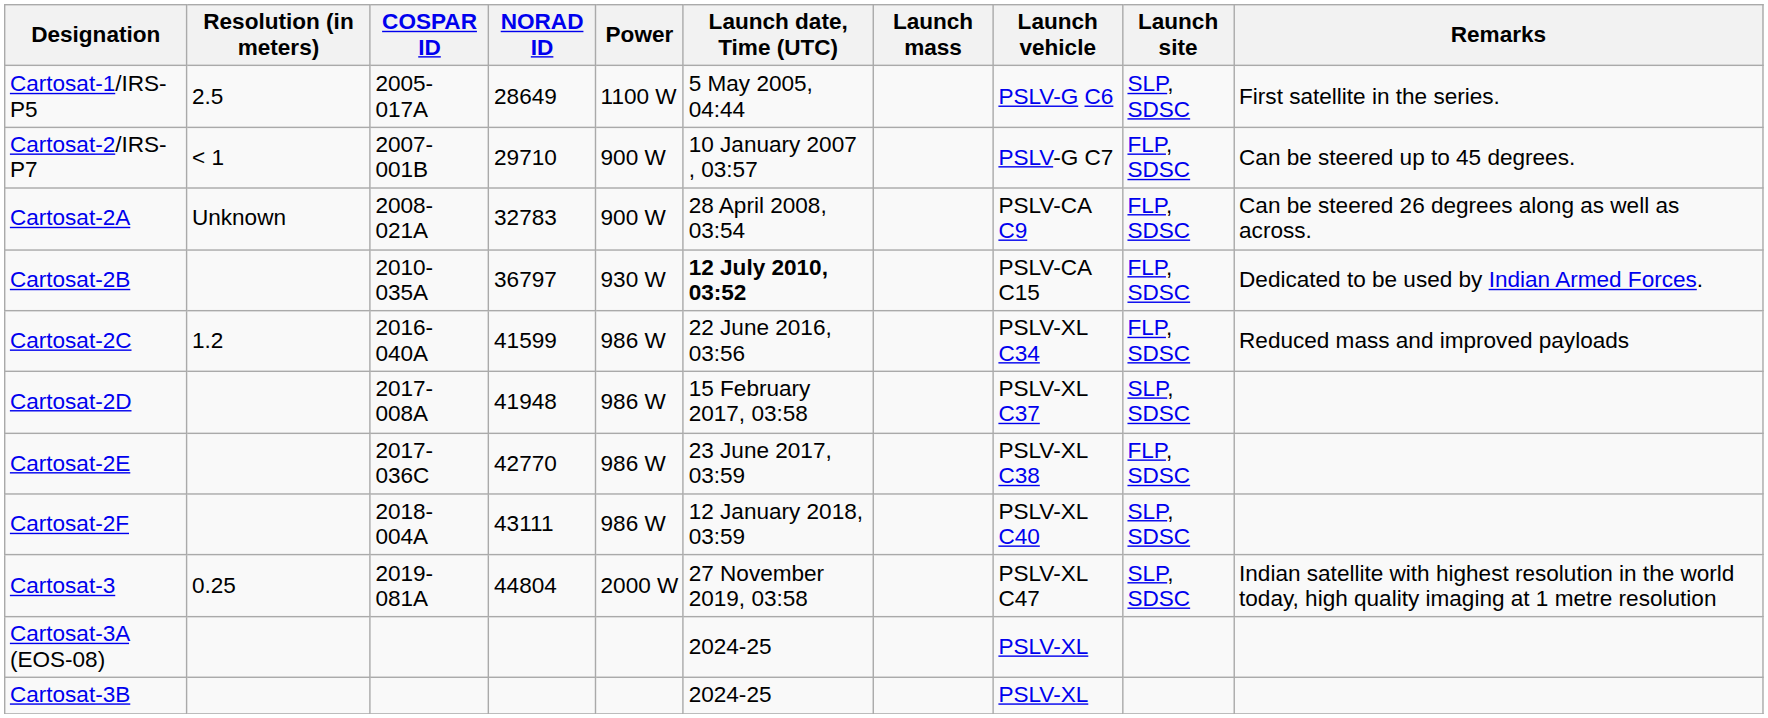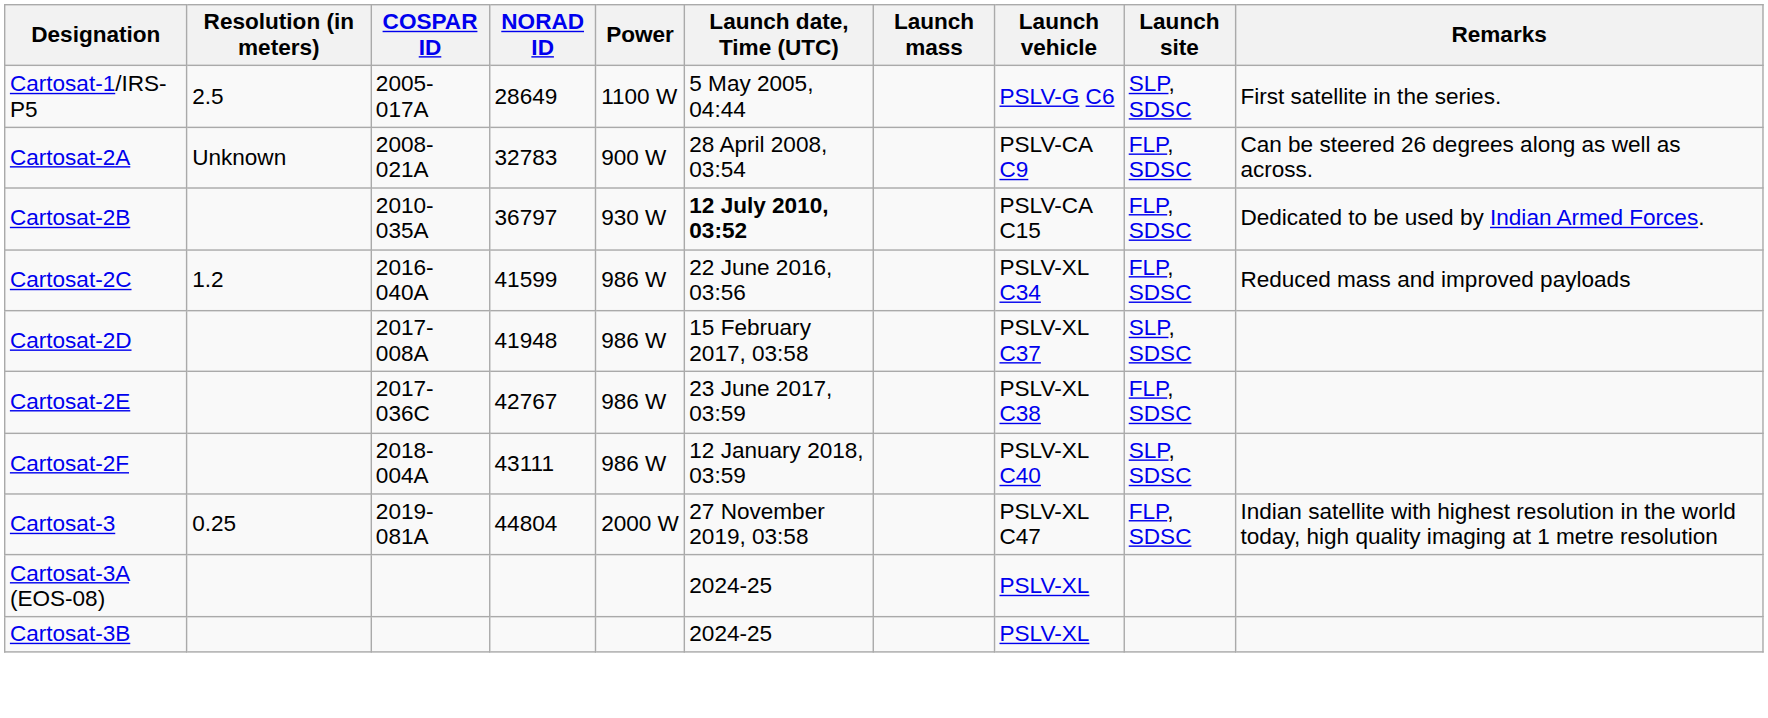 <table class = "wikitable">
 <tr>
 <th>Designation</th>
 <th>Resolution (in meters)</th>
 <th><a href='#'>COSPAR ID</a></th>
 <th><a href='#'>NORAD ID</a></th>
 <th>Power</th>
 <th>Launch date, Time (UTC)</th>
 <th>Launch mass</th>
 <th>Launch vehicle</th>
 <th>Launch site</th>
 <th>Remarks</th>
 </tr>
 <tr>
 <td><a href='#'>Cartosat-1</a>/IRS-P5</td>
 <td>2.5</td>
 <td>2005-017A</td>
 <td>28649</td>
 <td>1100 W</td>
 <td>5 May 2005, 04:44</td>
 <td></td>
 <td><a href='#'>PSLV-G</a> <a href='#'>C6</a></td>
 <td><a href='#'>SLP</a>, <a href='#'>SDSC</a></td>
 <td>First satellite in the series.</td>
-</tr>
-<tr>
-<td><a href='#'>Cartosat-2</a>/IRS-P7</td>
-<td>< 1</td>
-<td>2007-001B</td>
-<td>29710</td>
-<td>900 W</td>
-<td>10 January 2007 , 03:57</td>
-<td></td>
-<td><a href='#'>PSLV</a>-G C7</td>
-<td><a href='#'>FLP</a>, <a href='#'>SDSC</a></td>
-<td>Can be steered up to 45 degrees.</td>
 </tr>
 <tr>
 <td><a href='#'>Cartosat-2A</a></td>
 <td>Unknown</td>
 <td>2008-021A</td>
 <td>32783</td>
 <td>900 W</td>
 <td>28 April 2008, 03:54</td>
 <td></td>
 <td>PSLV-CA <a href='#'>C9</a></td>
 <td><a href='#'>FLP</a>, <a href='#'>SDSC</a></td>
 <td>Can be steered 26 degrees along as well as across.</td>
 </tr>
 <tr>
 <td><a href='#'>Cartosat-2B</a></td>
 <td></td>
 <td>2010-035A</td>
 <td>36797</td>
 <td>930 W</td>
 <td><strong>12 July 2010, 03:52</strong></td>
 <td></td>
 <td>PSLV-CA C15</td>
 <td><a href='#'>FLP</a>, <a href='#'>SDSC</a></td>
 <td>Dedicated to be used by <a href='#'>Indian Armed Forces</a>.</td>
 </tr>
 <tr>
 <td><a href='#'>Cartosat-2C</a></td>
 <td>1.2</td>
 <td>2016-040A</td>
 <td>41599</td>
 <td>986 W</td>
 <td>22 June 2016, 03:56</td>
 <td></td>
 <td>PSLV-XL <a href='#'>C34</a></td>
 <td><a href='#'>FLP</a>, <a href='#'>SDSC</a></td>
 <td>Reduced mass and improved payloads</td>
 </tr>
 <tr>
 <td><a href='#'>Cartosat-2D</a></td>
 <td></td>
 <td>2017-008A</td>
 <td>41948</td>
 <td>986 W</td>
 <td>15 February 2017, 03:58</td>
 <td></td>
 <td>PSLV-XL <a href='#'>C37</a></td>
 <td><a href='#'>SLP</a>, <a href='#'>SDSC</a></td>
 <td></td>
 </tr>
 <tr>
 <td><a href='#'>Cartosat-2E</a></td>
 <td></td>
 <td>2017-036C</td>
-<td>42770</td>
+<td>42767</td>
 <td>986 W</td>
 <td>23 June 2017, 03:59</td>
 <td></td>
 <td>PSLV-XL <a href='#'>C38</a></td>
 <td><a href='#'>FLP</a>, <a href='#'>SDSC</a></td>
 <td></td>
 </tr>
 <tr>
 <td><a href='#'>Cartosat-2F</a></td>
 <td></td>
 <td>2018-004A</td>
 <td>43111</td>
 <td>986 W</td>
 <td>12 January 2018, 03:59</td>
 <td></td>
 <td>PSLV-XL <a href='#'>C40</a></td>
 <td><a href='#'>SLP</a>, <a href='#'>SDSC</a></td>
 <td></td>
 </tr>
 <tr>
 <td><a href='#'>Cartosat-3</a></td>
 <td>0.25</td>
 <td>2019-081A</td>
 <td>44804</td>
 <td>2000 W</td>
 <td>27 November 2019, 03:58</td>
 <td></td>
 <td>PSLV-XL C47</td>
-<td><a href='#'>SLP</a>, <a href='#'>SDSC</a></td>
+<td><a href='#'>FLP</a>, <a href='#'>SDSC</a></td>
 <td>Indian satellite with highest resolution in the world today, high quality imaging at 1 metre resolution</td>
 </tr>
 <tr>
 <td><a href='#'>Cartosat-3A</a> (EOS-08)</td>
 <td></td>
 <td></td>
 <td></td>
 <td></td>
 <td>2024-25</td>
 <td></td>
 <td><a href='#'>PSLV-XL</a></td>
 <td></td>
 <td></td>
 </tr>
 <tr>
 <td><a href='#'>Cartosat-3B</a></td>
 <td></td>
 <td></td>
 <td></td>
 <td></td>
 <td>2024-25</td>
 <td></td>
 <td><a href='#'>PSLV-XL</a></td>
 <td></td>
 <td></td>
 </tr>
 </table>
